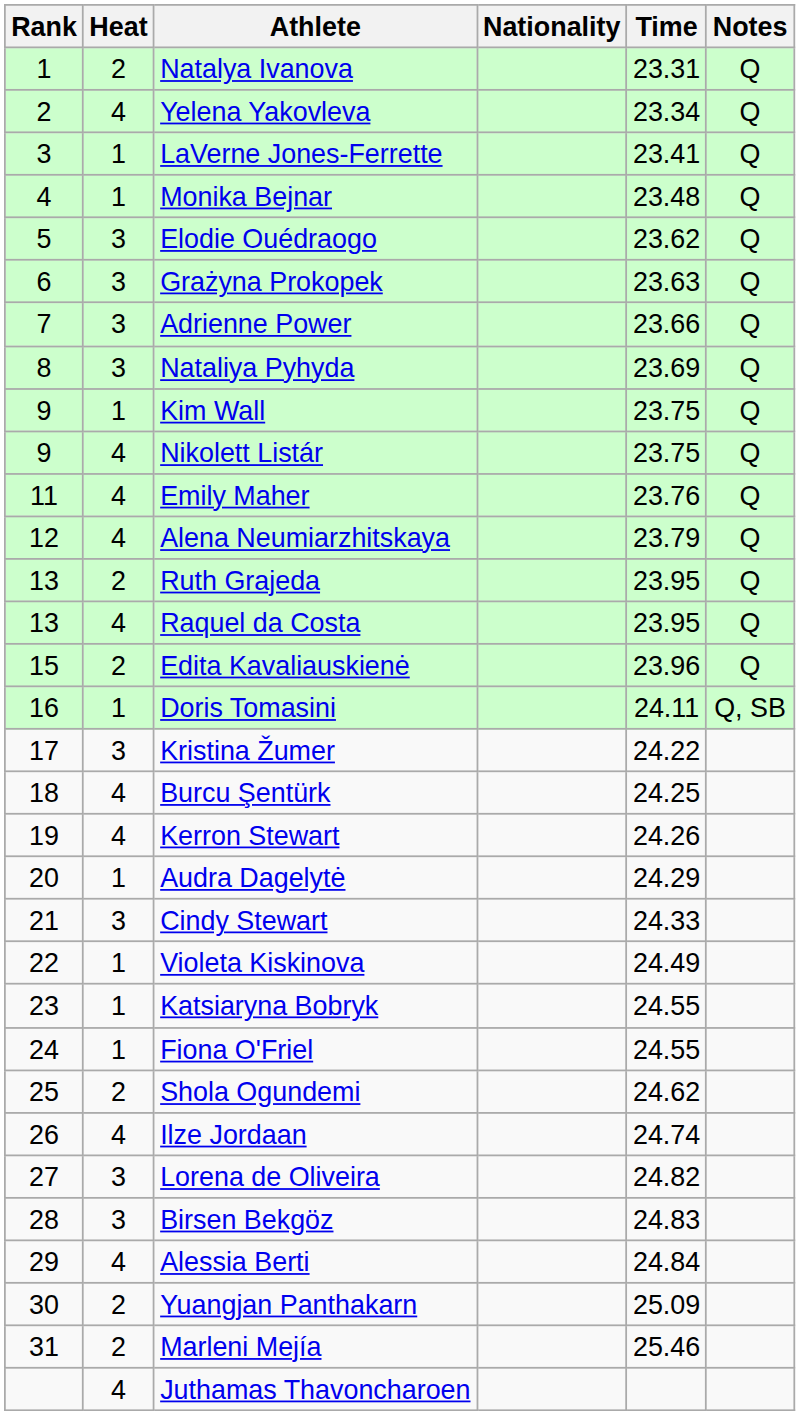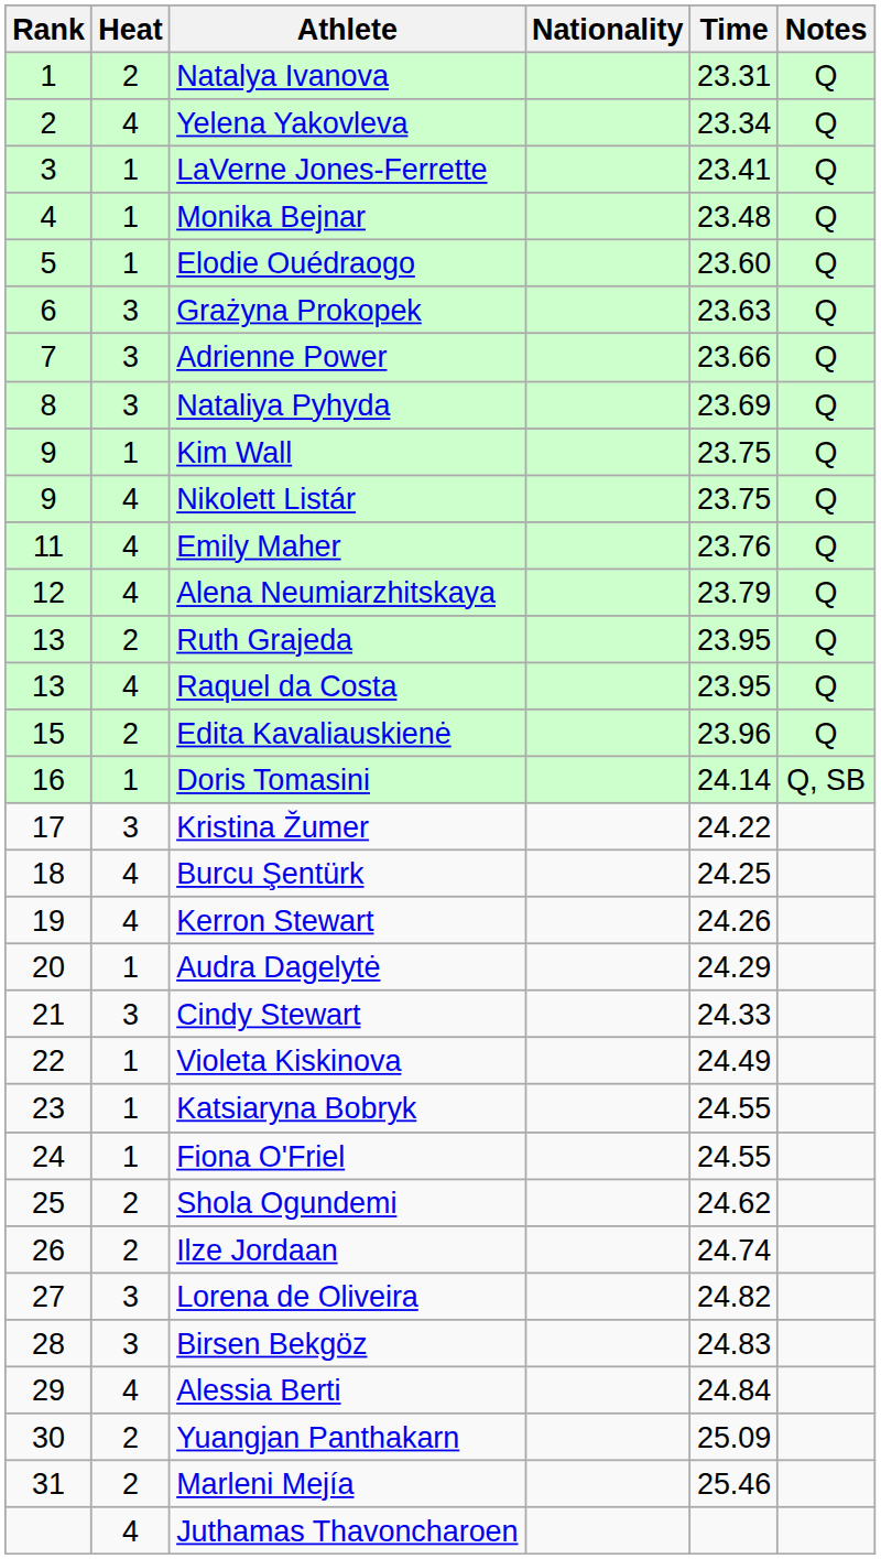 <table class="wikitable sortable" style="text-align:center;font-size:95%">
 <tr>
 <th>Rank</th>
 <th>Heat</th>
 <th>Athlete</th>
 <th>Nationality</th>
 <th>Time</th>
 <th>Notes</th>
 </tr>
 <tr bgcolor=ccffcc>
 <td>1</td>
 <td>2</td>
 <td align="left"><a href='#'>Natalya Ivanova</a></td>
 <td align=left></td>
 <td>23.31</td>
 <td>Q</td>
 </tr>
 <tr bgcolor=ccffcc>
 <td>2</td>
 <td>4</td>
 <td align="left"><a href='#'>Yelena Yakovleva</a></td>
 <td align=left></td>
 <td>23.34</td>
 <td>Q</td>
 </tr>
 <tr bgcolor=ccffcc>
 <td>3</td>
 <td>1</td>
 <td align="left"><a href='#'>LaVerne Jones-Ferrette</a></td>
 <td align=left></td>
 <td>23.41</td>
 <td>Q</td>
 </tr>
 <tr bgcolor=ccffcc>
 <td>4</td>
 <td>1</td>
 <td align="left"><a href='#'>Monika Bejnar</a></td>
 <td align=left></td>
 <td>23.48</td>
 <td>Q</td>
 </tr>
 <tr bgcolor=ccffcc>
 <td>5</td>
-<td>3</td>
+<td>1</td>
 <td align="left"><a href='#'>Elodie Ouédraogo</a></td>
 <td align=left></td>
-<td>23.62</td>
+<td>23.60</td>
 <td>Q</td>
 </tr>
 <tr bgcolor=ccffcc>
 <td>6</td>
 <td>3</td>
 <td align="left"><a href='#'>Grażyna Prokopek</a></td>
 <td align=left></td>
 <td>23.63</td>
 <td>Q</td>
 </tr>
 <tr bgcolor=ccffcc>
 <td>7</td>
 <td>3</td>
 <td align="left"><a href='#'>Adrienne Power</a></td>
 <td align=left></td>
 <td>23.66</td>
 <td>Q</td>
 </tr>
 <tr bgcolor=ccffcc>
 <td>8</td>
 <td>3</td>
 <td align="left"><a href='#'>Nataliya Pyhyda</a></td>
 <td align=left></td>
 <td>23.69</td>
 <td>Q</td>
 </tr>
 <tr bgcolor=ccffcc>
 <td>9</td>
 <td>1</td>
 <td align="left"><a href='#'>Kim Wall</a></td>
 <td align=left></td>
 <td>23.75</td>
 <td>Q</td>
 </tr>
 <tr bgcolor=ccffcc>
 <td>9</td>
 <td>4</td>
 <td align="left"><a href='#'>Nikolett Listár</a></td>
 <td align=left></td>
 <td>23.75</td>
 <td>Q</td>
 </tr>
 <tr bgcolor=ccffcc>
 <td>11</td>
 <td>4</td>
 <td align="left"><a href='#'>Emily Maher</a></td>
 <td align=left></td>
 <td>23.76</td>
 <td>Q</td>
 </tr>
 <tr bgcolor=ccffcc>
 <td>12</td>
 <td>4</td>
 <td align="left"><a href='#'>Alena Neumiarzhitskaya</a></td>
 <td align=left></td>
 <td>23.79</td>
 <td>Q</td>
 </tr>
 <tr bgcolor=ccffcc>
 <td>13</td>
 <td>2</td>
 <td align="left"><a href='#'>Ruth Grajeda</a></td>
 <td align=left></td>
 <td>23.95</td>
 <td>Q</td>
 </tr>
 <tr bgcolor=ccffcc>
 <td>13</td>
 <td>4</td>
 <td align="left"><a href='#'>Raquel da Costa</a></td>
 <td align=left></td>
 <td>23.95</td>
 <td>Q</td>
 </tr>
 <tr bgcolor=ccffcc>
 <td>15</td>
 <td>2</td>
 <td align="left"><a href='#'>Edita Kavaliauskienė</a></td>
 <td align=left></td>
 <td>23.96</td>
 <td>Q</td>
 </tr>
 <tr bgcolor=ccffcc>
 <td>16</td>
 <td>1</td>
 <td align="left"><a href='#'>Doris Tomasini</a></td>
 <td align=left></td>
-<td>24.11</td>
+<td>24.14</td>
 <td>Q, SB</td>
 </tr>
 <tr>
 <td>17</td>
 <td>3</td>
 <td align="left"><a href='#'>Kristina Žumer</a></td>
 <td align=left></td>
 <td>24.22</td>
 <td></td>
 </tr>
 <tr>
 <td>18</td>
 <td>4</td>
 <td align="left"><a href='#'>Burcu Şentürk</a></td>
 <td align=left></td>
 <td>24.25</td>
 <td></td>
 </tr>
 <tr>
 <td>19</td>
 <td>4</td>
 <td align="left"><a href='#'>Kerron Stewart</a></td>
 <td align=left></td>
 <td>24.26</td>
 <td></td>
 </tr>
 <tr>
 <td>20</td>
 <td>1</td>
 <td align="left"><a href='#'>Audra Dagelytė</a></td>
 <td align=left></td>
 <td>24.29</td>
 <td></td>
 </tr>
 <tr>
 <td>21</td>
 <td>3</td>
 <td align="left"><a href='#'>Cindy Stewart</a></td>
 <td align=left></td>
 <td>24.33</td>
 <td></td>
 </tr>
 <tr>
 <td>22</td>
 <td>1</td>
 <td align="left"><a href='#'>Violeta Kiskinova</a></td>
 <td align=left></td>
 <td>24.49</td>
 <td></td>
 </tr>
 <tr>
 <td>23</td>
 <td>1</td>
 <td align="left"><a href='#'>Katsiaryna Bobryk</a></td>
 <td align=left></td>
 <td>24.55</td>
 <td></td>
 </tr>
 <tr>
 <td>24</td>
 <td>1</td>
 <td align="left"><a href='#'>Fiona O'Friel</a></td>
 <td align=left></td>
 <td>24.55</td>
 <td></td>
 </tr>
 <tr>
 <td>25</td>
 <td>2</td>
 <td align="left"><a href='#'>Shola Ogundemi</a></td>
 <td align=left></td>
 <td>24.62</td>
 <td></td>
 </tr>
 <tr>
 <td>26</td>
-<td>4</td>
+<td>2</td>
 <td align="left"><a href='#'>Ilze Jordaan</a></td>
 <td align=left></td>
 <td>24.74</td>
 <td></td>
 </tr>
 <tr>
 <td>27</td>
 <td>3</td>
 <td align="left"><a href='#'>Lorena de Oliveira</a></td>
 <td align=left></td>
 <td>24.82</td>
 <td></td>
 </tr>
 <tr>
 <td>28</td>
 <td>3</td>
 <td align="left"><a href='#'>Birsen Bekgöz</a></td>
 <td align=left></td>
 <td>24.83</td>
 <td></td>
 </tr>
 <tr>
 <td>29</td>
 <td>4</td>
 <td align="left"><a href='#'>Alessia Berti</a></td>
 <td align=left></td>
 <td>24.84</td>
 <td></td>
 </tr>
 <tr>
 <td>30</td>
 <td>2</td>
 <td align="left"><a href='#'>Yuangjan Panthakarn</a></td>
 <td align=left></td>
 <td>25.09</td>
 <td></td>
 </tr>
 <tr>
 <td>31</td>
 <td>2</td>
 <td align="left"><a href='#'>Marleni Mejía</a></td>
 <td align=left></td>
 <td>25.46</td>
 <td></td>
 </tr>
 <tr>
 <td></td>
 <td>4</td>
 <td align="left"><a href='#'>Juthamas Thavoncharoen</a></td>
 <td align=left></td>
 <td></td>
 <td></td>
 </tr>
 </table>
